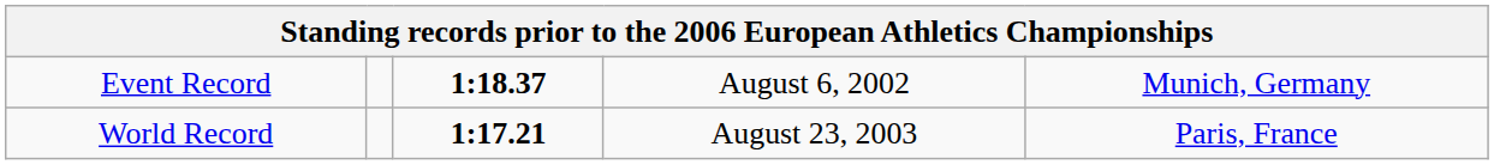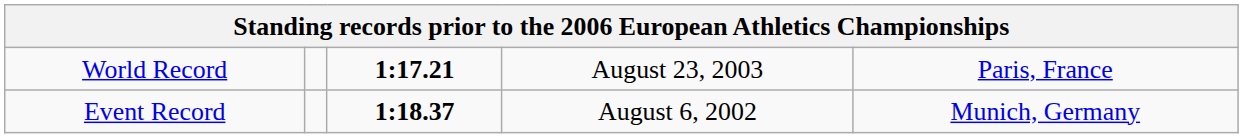 <table class="wikitable" style=" text-align:center; font-size:110%;" width="95%">
 <tr>
 <th colspan="5">Standing records prior to the 2006 European Athletics Championships</th>
+</tr>
+<tr>
+<td><a href='#'>World Record</a></td>
+<td></td>
+<td><strong>1:17.21</strong></td>
+<td>August 23, 2003</td>
+<td> <a href='#'>Paris, France</a></td>
 </tr>
 <tr>
 <td><a href='#'>Event Record</a></td>
 <td></td>
 <td><strong>1:18.37</strong></td>
 <td>August 6, 2002</td>
 <td> <a href='#'>Munich, Germany</a></td>
 </tr>
-<tr>
-<td><a href='#'>World Record</a></td>
-<td></td>
-<td><strong>1:17.21</strong></td>
-<td>August 23, 2003</td>
-<td> <a href='#'>Paris, France</a></td>
-</tr>
 </table>
